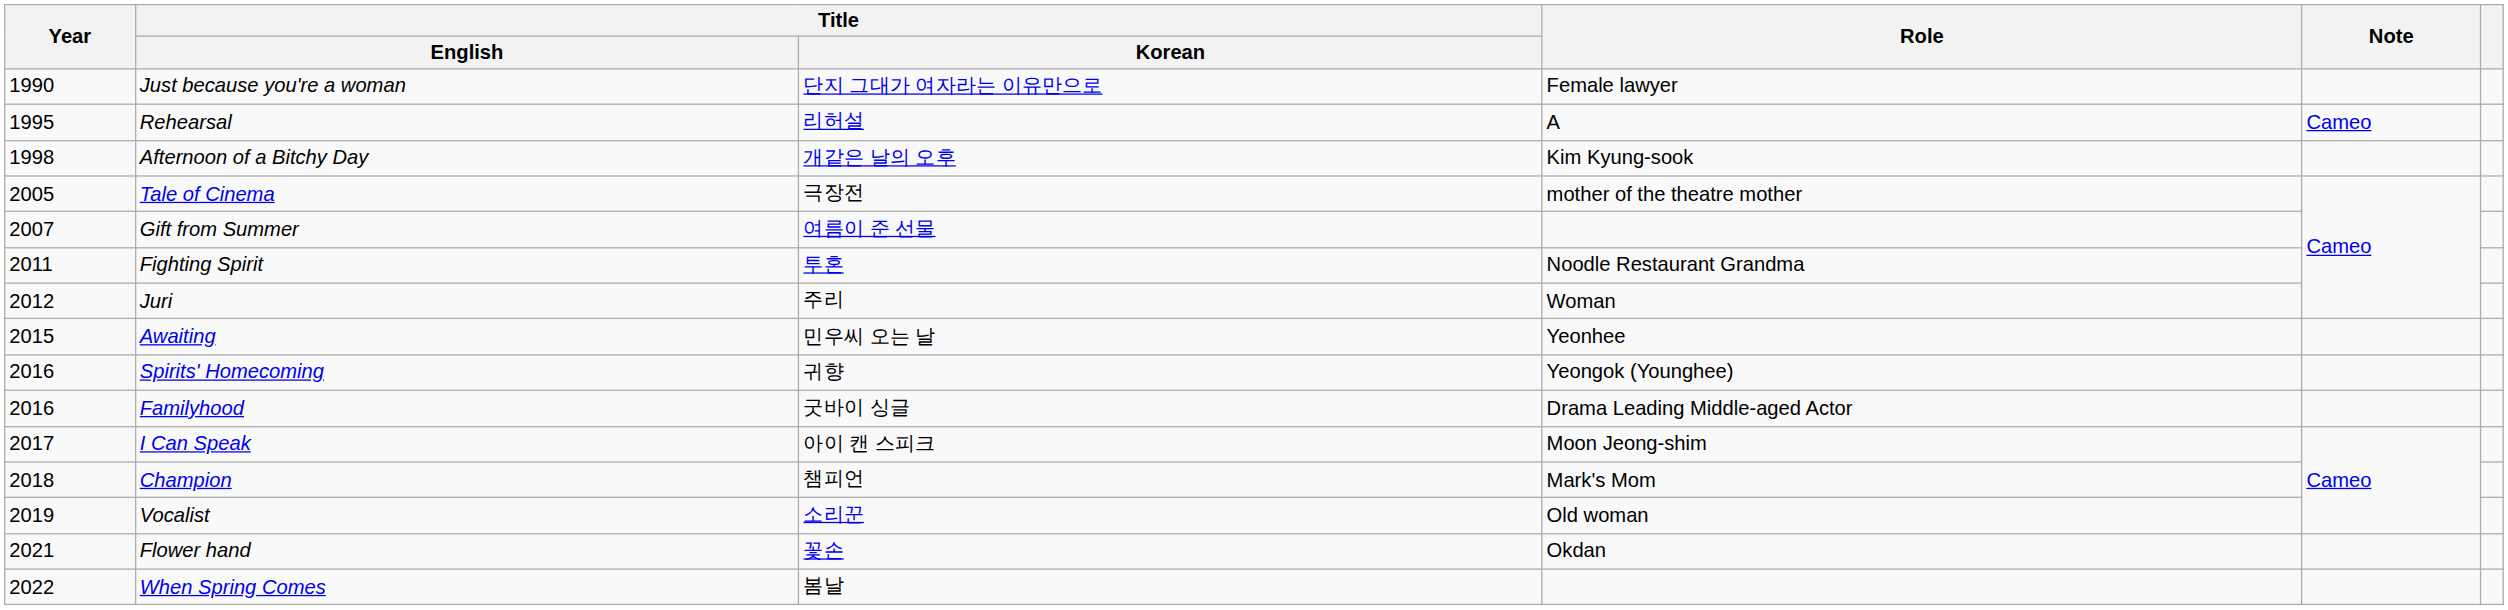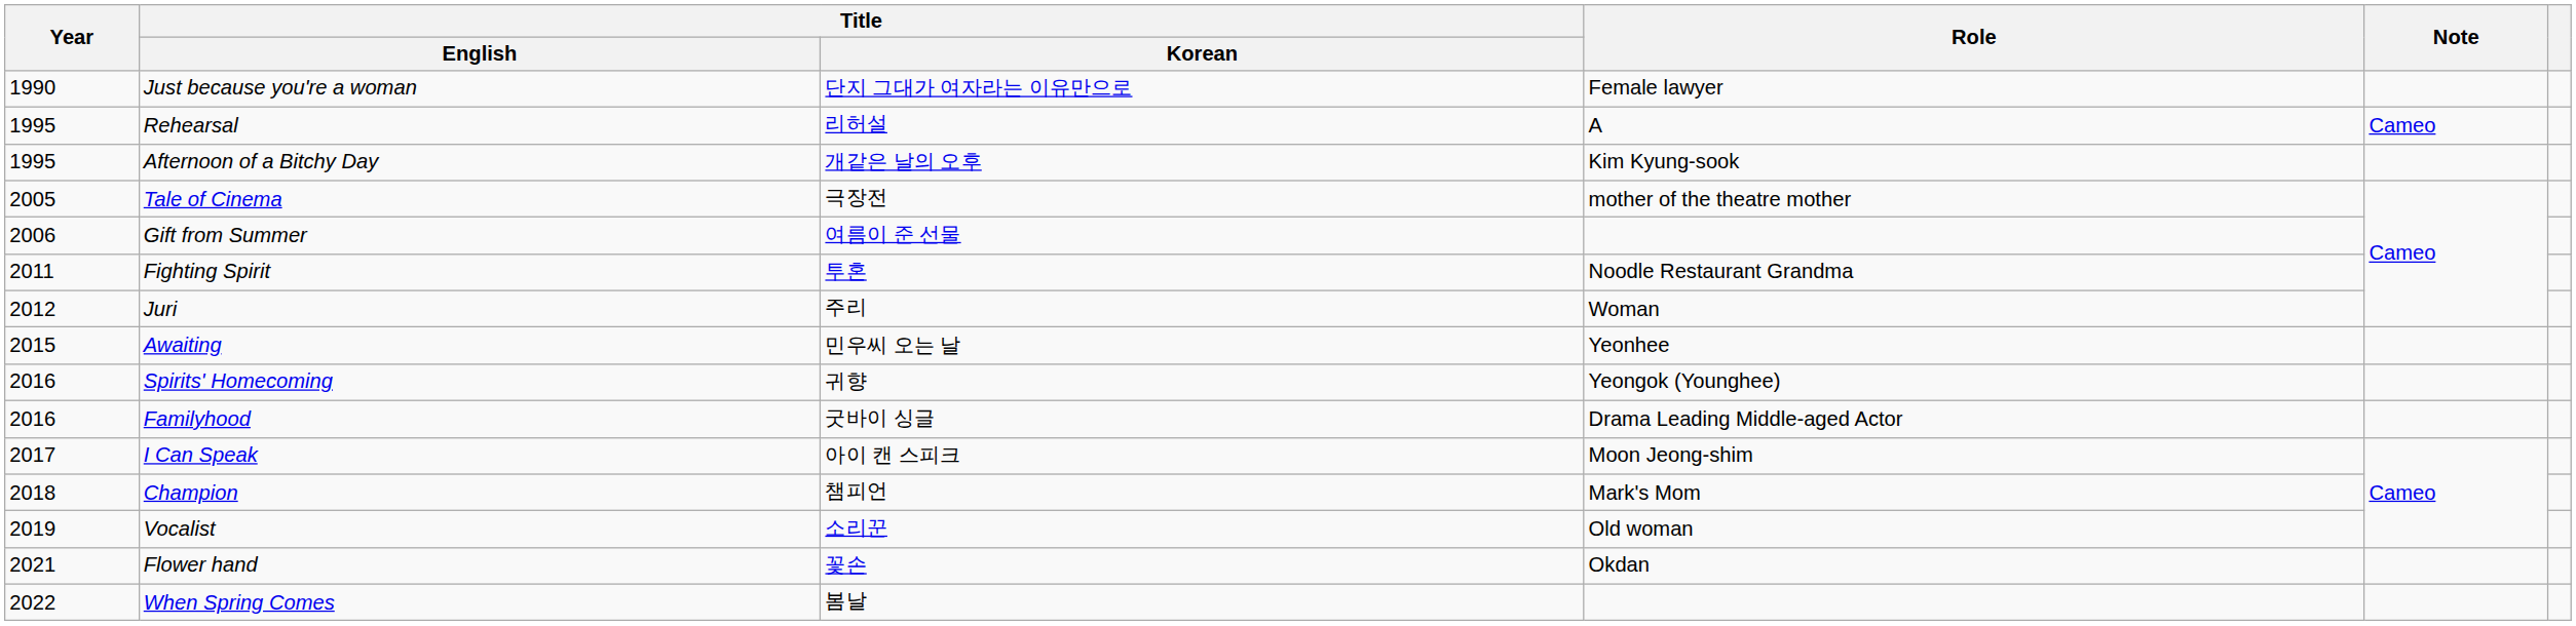 <table class="wikitable sortable" style="clear:none; font-size:100%; padding:0 auto; width:100%; margin:auto">
 <tr>
 <th rowspan="2" scope="col">Year</th>
 <th colspan="2" scope="col">Title</th>
 <th rowspan="2" scope="col">Role</th>
 <th rowspan="2" scope="col">Note</th>
 <th rowspan="2" scope="col" class="unsortable"></th>
 </tr>
 <tr>
 <th>English</th>
 <th>Korean</th>
 </tr>
 <tr>
 <td>1990</td>
 <td><em>Just because you're a woman</em></td>
 <td><a href='#'>단지 그대가 여자라는 이유만으로</a></td>
 <td>Female lawyer</td>
 <td></td>
 <td style="text-align:center"></td>
 </tr>
 <tr>
 <td>1995</td>
 <td><em>Rehearsal</em></td>
 <td><a href='#'>리허설</a></td>
 <td>A</td>
 <td><a href='#'>Cameo</a></td>
 <td style="text-align:center"></td>
 </tr>
 <tr>
-<td>1998</td>
+<td>1995</td>
 <td><em>Afternoon of a Bitchy Day</em></td>
 <td><a href='#'>개같은 날의 오후</a></td>
 <td>Kim Kyung-sook</td>
 <td></td>
 <td style="text-align:center"></td>
 </tr>
 <tr>
 <td>2005</td>
 <td><em><a href='#'>Tale of Cinema</a></em></td>
 <td>극장전</td>
 <td>mother of the theatre mother</td>
 <td rowspan="4"><a href='#'>Cameo</a></td>
 <td style="text-align:center"></td>
 </tr>
 <tr>
-<td>2007</td>
+<td>2006</td>
 <td><em>Gift from Summer</em></td>
 <td><a href='#'>여름이 준 선물</a></td>
 <td></td>
 <td style="text-align:center"></td>
 </tr>
 <tr>
 <td>2011</td>
 <td><em>Fighting Spirit</em></td>
 <td><a href='#'>투혼</a></td>
 <td>Noodle Restaurant Grandma</td>
 <td style="text-align:center"></td>
 </tr>
 <tr>
 <td>2012</td>
 <td><em>Juri</em></td>
 <td>주리</td>
 <td>Woman</td>
 <td style="text-align:center"></td>
 </tr>
 <tr>
 <td>2015</td>
 <td><em><a href='#'>Awaiting</a></em></td>
 <td>민우씨 오는 날</td>
 <td>Yeonhee</td>
 <td></td>
 <td style="text-align:center"></td>
 </tr>
 <tr>
 <td>2016</td>
 <td><em><a href='#'>Spirits' Homecoming</a></em></td>
 <td>귀향</td>
 <td>Yeongok (Younghee)</td>
 <td></td>
 <td style="text-align:center"></td>
 </tr>
 <tr>
 <td>2016</td>
 <td><em><a href='#'>Familyhood</a></em></td>
 <td>굿바이 싱글</td>
 <td>Drama Leading Middle-aged Actor</td>
 <td></td>
 <td style="text-align:center"></td>
 </tr>
 <tr>
 <td>2017</td>
 <td><em><a href='#'>I Can Speak</a></em></td>
 <td>아이 캔 스피크</td>
 <td>Moon Jeong-shim</td>
 <td rowspan="3"><a href='#'>Cameo</a></td>
 <td></td>
 </tr>
 <tr>
 <td>2018</td>
 <td><a href='#'><em>Champion</em></a></td>
 <td>챔피언</td>
 <td>Mark's Mom</td>
 <td></td>
 </tr>
 <tr>
 <td>2019</td>
 <td><em>Vocalist</em></td>
 <td><a href='#'>소리꾼</a></td>
 <td>Old woman</td>
 <td></td>
 </tr>
 <tr>
 <td>2021</td>
 <td><em>Flower hand</em></td>
 <td><a href='#'>꽃손</a></td>
 <td>Okdan</td>
 <td></td>
 <td></td>
 </tr>
 <tr>
 <td>2022</td>
 <td><a href='#'><em>When Spring Comes</em></a></td>
 <td>봄날</td>
 <td></td>
 <td></td>
 <td></td>
 </tr>
 </table>
